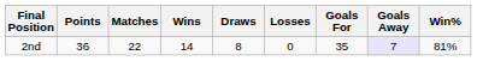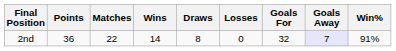 <table class="wikitable" style="font-size: 95%; text-align: center;">
 <tr>
 <th width=60>Final Position</th>
 <th width=60>Points</th>
 <th width=60>Matches</th>
 <th width=60>Wins</th>
 <th width=60>Draws</th>
 <th width=60>Losses</th>
 <th width=60>Goals For</th>
 <th width=60>Goals Away</th>
 <th width=60>Win%</th>
 </tr>
 <tr>
 <td>2nd</td>
 <td>36</td>
 <td>22</td>
 <td>14</td>
 <td>8</td>
 <td>0</td>
-<td>35</td>
+<td>32</td>
 <td style="background: lavender;">7</td>
-<td>81%</td>
+<td>91%</td>
 </tr>
 </table>
